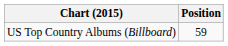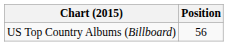 <table class="wikitable">
 <tr>
 <th>Chart (2015)</th>
 <th>Position</th>
 </tr>
 <tr>
 <td>US Top Country Albums (<em>Billboard</em>)</td>
-<td style="text-align:center">59</td>
+<td style="text-align:center">56</td>
 </tr>
 </table>
